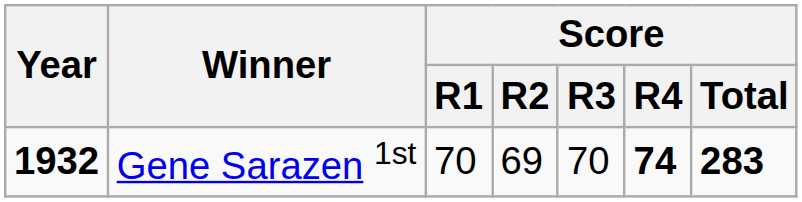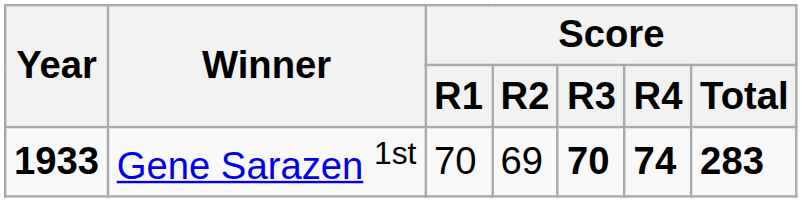 <table class="wikitable">
 <tr>
 <th rowspan=2>Year</th>
 <th rowspan=2>Winner</th>
 <th colspan=5>Score</th>
 </tr>
 <tr>
 <th>R1</th>
 <th>R2</th>
 <th>R3</th>
 <th>R4</th>
 <th>Total</th>
 </tr>
 <tr>
-<td><strong>1932</strong></td>
+<td><strong>1933</strong></td>
 <td><a href='#'>Gene Sarazen</a>  <sup>1st</sup></td>
 <td>70</td>
 <td>69</td>
-<td>70</td>
+<td><strong>70</strong></td>
 <td><strong>74</strong></td>
 <td><strong>283</strong></td>
 </tr>
 </table>
